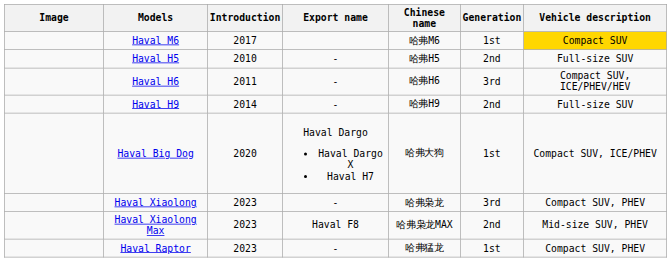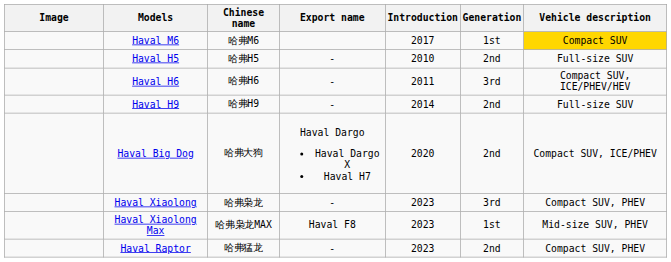 <table class="wikitable sortable" style="text-align: center; width: 100%">
 <tr>
 <th class="unsortable" width="15%">Image</th>
 <th>Models</th>
+<th>Chinese name</th>
+<th>Export name</th>
 <th>Introduction</th>
-<th>Export name</th>
-<th>Chinese name</th>
 <th class="unsortable">Generation</th>
 <th>Vehicle description</th>
 </tr>
 <tr>
 <td></td>
 <td><a href='#'>Haval M6</a></td>
+<td>哈弗M6</td>
+<td></td>
 <td>2017</td>
-<td></td>
-<td>哈弗M6</td>
 <td>1st</td>
 <td style="background: gold;">Compact SUV</td>
 </tr>
 <tr>
 <td></td>
 <td><a href='#'>Haval H5</a></td>
+<td>哈弗H5</td>
+<td>-</td>
 <td>2010</td>
-<td>-</td>
-<td>哈弗H5</td>
 <td>2nd</td>
 <td>Full-size SUV</td>
 </tr>
 <tr>
 <td></td>
 <td><a href='#'>Haval H6</a></td>
+<td>哈弗H6</td>
+<td>-</td>
 <td>2011</td>
-<td>-</td>
-<td>哈弗H6</td>
 <td>3rd</td>
 <td>Compact SUV, ICE/PHEV/HEV</td>
 </tr>
 <tr>
 <td></td>
 <td><a href='#'>Haval H9</a></td>
+<td>哈弗H9</td>
+<td>-</td>
 <td>2014</td>
-<td>-</td>
-<td>哈弗H9</td>
 <td>2nd</td>
 <td>Full-size SUV</td>
 </tr>
 <tr>
 <td><br></td>
 <td><a href='#'>Haval Big Dog</a></td>
+<td>哈弗大狗</td>
+<td><br>Haval Dargo<ul><li>Haval Dargo X</li><li>Haval H7</li></ul></td>
 <td>2020</td>
-<td><br>Haval Dargo<ul><li>Haval Dargo X</li><li>Haval H7</li></ul></td>
-<td>哈弗大狗</td>
-<td>1st</td>
+<td>2nd</td>
 <td>Compact SUV, ICE/PHEV</td>
 </tr>
 <tr>
 <td></td>
 <td><a href='#'>Haval Xiaolong</a></td>
+<td>哈弗枭龙</td>
+<td>-</td>
 <td>2023</td>
-<td>-</td>
-<td>哈弗枭龙</td>
 <td>3rd</td>
 <td>Compact SUV, PHEV</td>
 </tr>
 <tr>
 <td></td>
 <td><a href='#'>Haval Xiaolong Max</a></td>
+<td>哈弗枭龙MAX</td>
+<td>Haval F8</td>
 <td>2023</td>
-<td>Haval F8</td>
-<td>哈弗枭龙MAX</td>
-<td>2nd</td>
+<td>1st</td>
 <td>Mid-size SUV, PHEV</td>
 </tr>
 <tr>
 <td></td>
 <td><a href='#'>Haval Raptor</a></td>
+<td>哈弗猛龙</td>
+<td>-</td>
 <td>2023</td>
-<td>-</td>
-<td>哈弗猛龙</td>
-<td>1st</td>
+<td>2nd</td>
 <td>Compact SUV, PHEV</td>
 </tr>
 </table>
